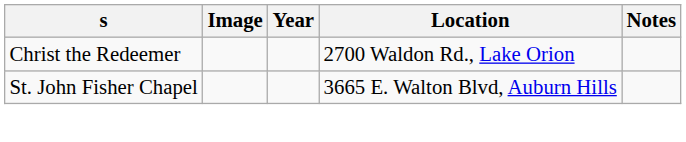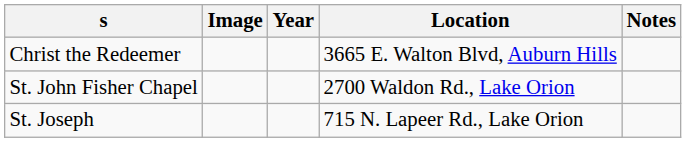 <table class="wikitable sortable">
 <tr>
 <th>s</th>
 <th class="unsortable">Image</th>
 <th>Year</th>
 <th class="unsortable">Location</th>
 <th class="unsortable">Notes</th>
 </tr>
 <tr>
 <td>Christ the Redeemer</td>
 <td></td>
 <td></td>
-<td>2700 Waldon Rd., <a href='#'>Lake Orion</a></td>
+<td>3665 E. Walton Blvd, <a href='#'>Auburn Hills</a></td>
 </tr>
 <tr>
 <td>St. John Fisher Chapel</td>
 <td></td>
 <td></td>
-<td>3665 E. Walton Blvd, <a href='#'>Auburn Hills</a></td>
+<td>2700 Waldon Rd., <a href='#'>Lake Orion</a></td>
+<td></td>
+</tr>
+<tr>
+<td>St. Joseph</td>
+<td></td>
+<td></td>
+<td>715 N. Lapeer Rd., Lake Orion</td>
 <td></td>
 </tr>
 </table>
